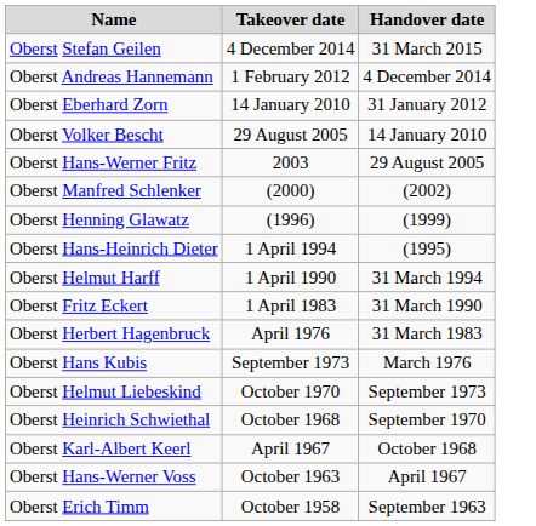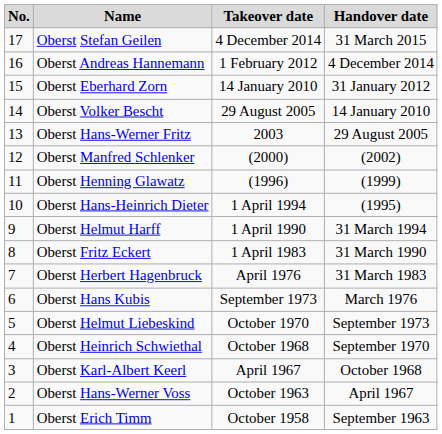 <table |  class="wikitable">
 <tr>
+<th style="background:#dadada">No.</th>
 <th style="background:#dadada">Name</th>
 <th style="background:#dadada">Takeover date</th>
 <th style="background:#dadada">Handover date</th>
 </tr>
 <tr>
+<td>17</td>
 <td><a href='#'>Oberst</a> <a href='#'>Stefan Geilen</a></td>
 <td align="center">4 December 2014</td>
 <td align="center">31 March 2015</td>
 </tr>
 <tr>
+<td>16</td>
 <td>Oberst <a href='#'>Andreas Hannemann</a></td>
 <td align="center">1 February 2012</td>
 <td align="center">4 December 2014</td>
 </tr>
 <tr>
+<td>15</td>
 <td>Oberst <a href='#'>Eberhard Zorn</a></td>
 <td align="center">14 January 2010</td>
 <td align="center">31 January 2012</td>
 </tr>
 <tr>
+<td>14</td>
 <td>Oberst <a href='#'>Volker Bescht</a></td>
 <td align="center">29 August 2005</td>
 <td align="center">14 January 2010</td>
 </tr>
 <tr>
+<td>13</td>
 <td>Oberst <a href='#'>Hans-Werner Fritz</a></td>
 <td align="center">2003</td>
 <td align="center">29 August 2005</td>
 </tr>
 <tr>
+<td>12</td>
 <td>Oberst <a href='#'>Manfred Schlenker</a></td>
 <td align="center">(2000)</td>
 <td align="center">(2002)</td>
 </tr>
 <tr>
+<td>11</td>
 <td>Oberst <a href='#'>Henning Glawatz</a></td>
 <td align="center">(1996)</td>
 <td align="center">(1999)</td>
 </tr>
 <tr>
+<td>10</td>
 <td>Oberst <a href='#'>Hans-Heinrich Dieter</a></td>
 <td align="center">1 April 1994</td>
 <td align="center">(1995)</td>
 </tr>
 <tr>
+<td>9</td>
 <td>Oberst <a href='#'>Helmut Harff</a></td>
 <td align="center">1 April 1990</td>
 <td align="center">31 March 1994</td>
 </tr>
 <tr>
+<td>8</td>
 <td>Oberst <a href='#'>Fritz Eckert</a></td>
 <td align="center">1 April 1983</td>
 <td align="center">31 March 1990</td>
 </tr>
 <tr>
+<td>7</td>
 <td>Oberst <a href='#'>Herbert Hagenbruck</a></td>
 <td align="center">April 1976</td>
 <td align="center">31 March 1983</td>
 </tr>
 <tr>
+<td>6</td>
 <td>Oberst <a href='#'>Hans Kubis</a></td>
 <td align="center">September 1973</td>
 <td align="center">March 1976</td>
 </tr>
 <tr>
+<td>5</td>
 <td>Oberst <a href='#'>Helmut Liebeskind</a></td>
 <td align="center">October 1970</td>
 <td align="center">September 1973</td>
 </tr>
 <tr>
+<td>4</td>
 <td>Oberst <a href='#'>Heinrich Schwiethal</a></td>
 <td align="center">October 1968</td>
 <td align="center">September 1970</td>
 </tr>
 <tr>
+<td>3</td>
 <td>Oberst <a href='#'>Karl-Albert Keerl</a></td>
 <td align="center">April 1967</td>
 <td align="center">October 1968</td>
 </tr>
 <tr>
+<td>2</td>
 <td>Oberst <a href='#'>Hans-Werner Voss</a></td>
 <td align="center">October 1963</td>
 <td align="center">April 1967</td>
 </tr>
 <tr>
+<td>1</td>
 <td>Oberst <a href='#'>Erich Timm</a></td>
 <td align="center">October 1958</td>
 <td align="center">September 1963</td>
 </tr>
 </table>
